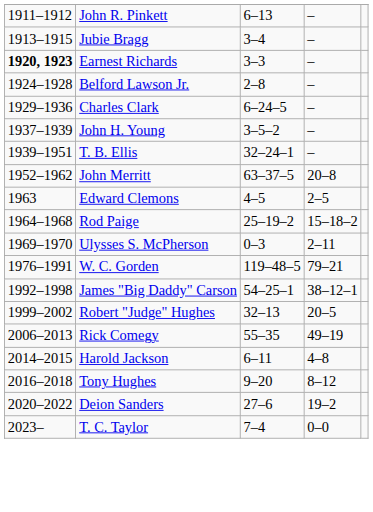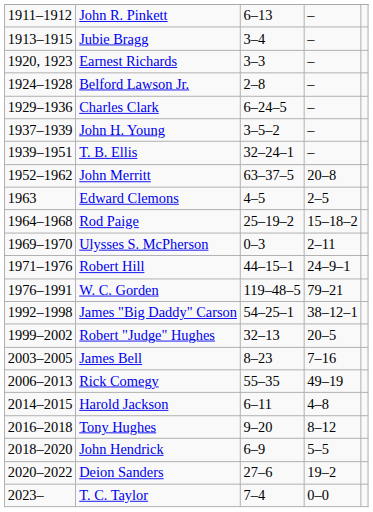 <table class="wikitable">
 <tr>
 </tr>
 <tr>
 <td>1911–1912</td>
 <td><a href='#'>John R. Pinkett</a></td>
 <td>6–13</td>
 <td>–</td>
 <td></td>
 </tr>
 <tr>
 <td>1913–1915</td>
 <td><a href='#'>Jubie Bragg</a></td>
 <td>3–4</td>
 <td>–</td>
 <td></td>
 </tr>
 <tr>
-<td><strong>1920, 1923</strong></td>
+<td>1920, 1923</td>
 <td><a href='#'>Earnest Richards</a></td>
 <td>3–3</td>
 <td>–</td>
 <td></td>
 </tr>
 <tr>
 <td>1924–1928</td>
 <td><a href='#'>Belford Lawson Jr.</a></td>
 <td>2–8</td>
 <td>–</td>
 <td></td>
 </tr>
 <tr>
 <td>1929–1936</td>
 <td><a href='#'>Charles Clark</a></td>
 <td>6–24–5</td>
 <td>–</td>
 <td></td>
 </tr>
 <tr>
 <td>1937–1939</td>
 <td><a href='#'>John H. Young</a></td>
 <td>3–5–2</td>
 <td>–</td>
 <td></td>
 </tr>
 <tr>
 <td>1939–1951</td>
 <td><a href='#'>T. B. Ellis</a></td>
 <td>32–24–1</td>
 <td>–</td>
 <td></td>
 </tr>
 <tr>
 <td>1952–1962</td>
 <td><a href='#'>John Merritt</a></td>
 <td>63–37–5</td>
 <td>20–8</td>
 <td></td>
 </tr>
 <tr>
 <td>1963</td>
 <td><a href='#'>Edward Clemons</a></td>
 <td>4–5</td>
 <td>2–5</td>
 <td></td>
 </tr>
 <tr>
 <td>1964–1968</td>
 <td><a href='#'>Rod Paige</a></td>
 <td>25–19–2</td>
 <td>15–18–2</td>
 <td></td>
 </tr>
 <tr>
 <td>1969–1970</td>
 <td><a href='#'>Ulysses S. McPherson</a></td>
 <td>0–3</td>
 <td>2–11</td>
 <td></td>
 </tr>
 <tr>
+<td>1971–1976</td>
+<td><a href='#'>Robert Hill</a></td>
+<td>44–15–1</td>
+<td>24–9–1</td>
+<td></td>
+</tr>
+<tr>
 <td>1976–1991</td>
 <td><a href='#'>W. C. Gorden</a></td>
 <td>119–48–5</td>
 <td>79–21</td>
 <td></td>
 </tr>
 <tr>
 <td>1992–1998</td>
 <td><a href='#'>James "Big Daddy" Carson</a></td>
 <td>54–25–1</td>
 <td>38–12–1</td>
 <td></td>
 </tr>
 <tr>
 <td>1999–2002</td>
 <td><a href='#'>Robert "Judge" Hughes</a></td>
 <td>32–13</td>
 <td>20–5</td>
+<td></td>
+</tr>
+<tr>
+<td>2003–2005</td>
+<td><a href='#'>James Bell</a></td>
+<td>8–23</td>
+<td>7–16</td>
 <td></td>
 </tr>
 <tr>
 <td>2006–2013</td>
 <td><a href='#'>Rick Comegy</a></td>
 <td>55–35</td>
 <td>49–19</td>
 <td></td>
 </tr>
 <tr>
 <td>2014–2015</td>
 <td><a href='#'>Harold Jackson</a></td>
 <td>6–11</td>
 <td>4–8</td>
 <td></td>
 </tr>
 <tr>
 <td>2016–2018</td>
 <td><a href='#'>Tony Hughes</a></td>
 <td>9–20</td>
 <td>8–12</td>
 <td></td>
 </tr>
 <tr>
+<td>2018–2020</td>
+<td><a href='#'>John Hendrick</a></td>
+<td>6–9</td>
+<td>5–5</td>
+<td></td>
+</tr>
+<tr>
 <td>2020–2022</td>
 <td><a href='#'>Deion Sanders</a></td>
 <td>27–6</td>
 <td>19–2</td>
 <td></td>
 </tr>
 <tr>
 <td>2023–</td>
 <td><a href='#'>T. C. Taylor</a></td>
 <td>7–4</td>
 <td>0–0</td>
 <td></td>
 </tr>
 </table>
